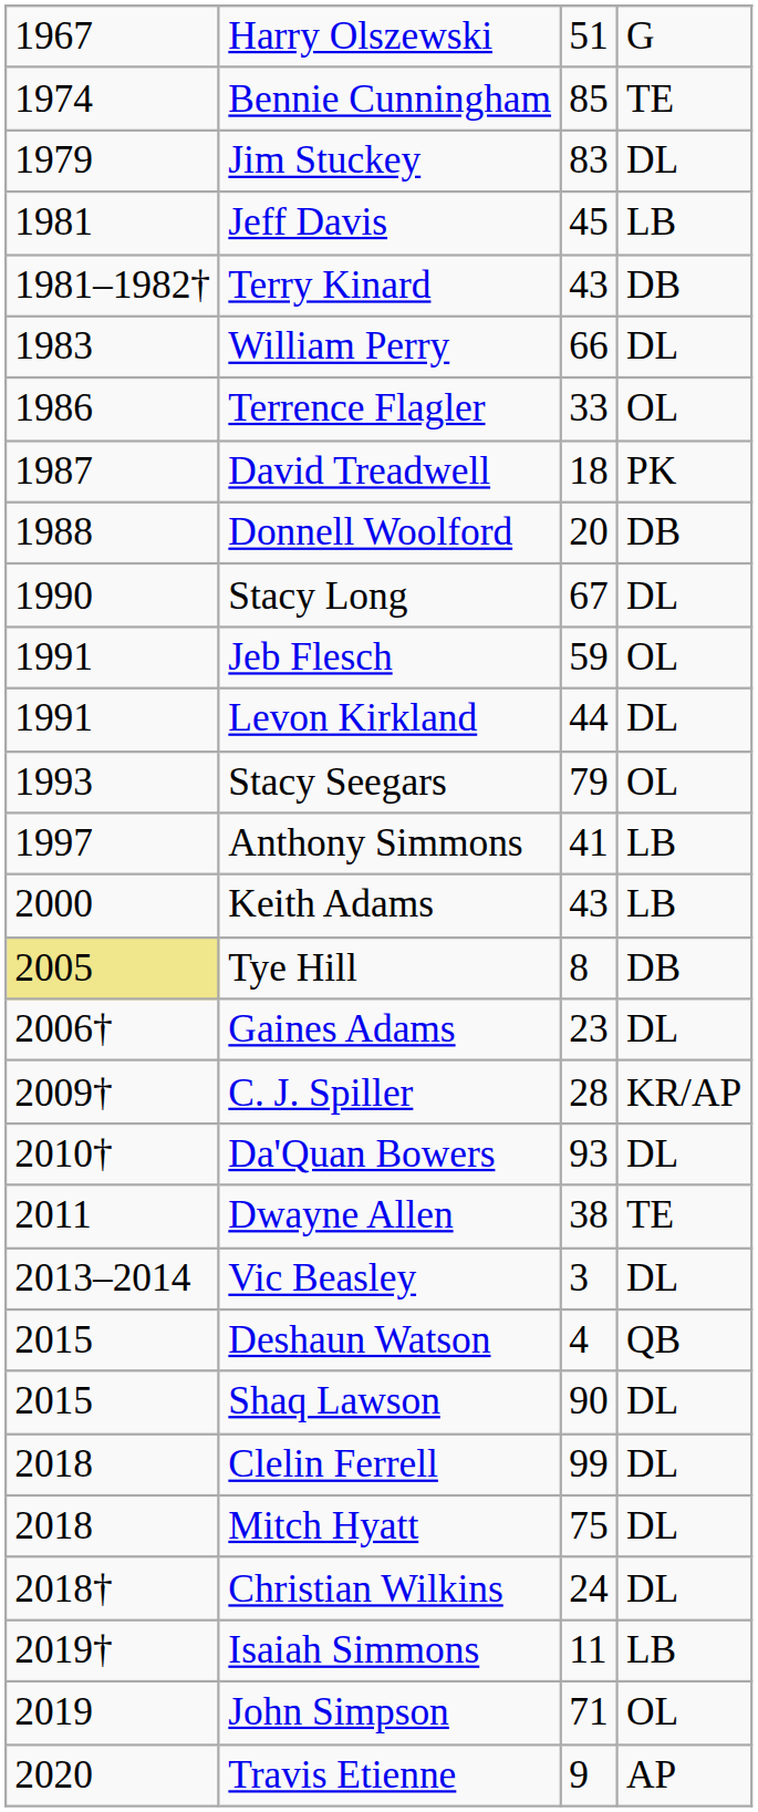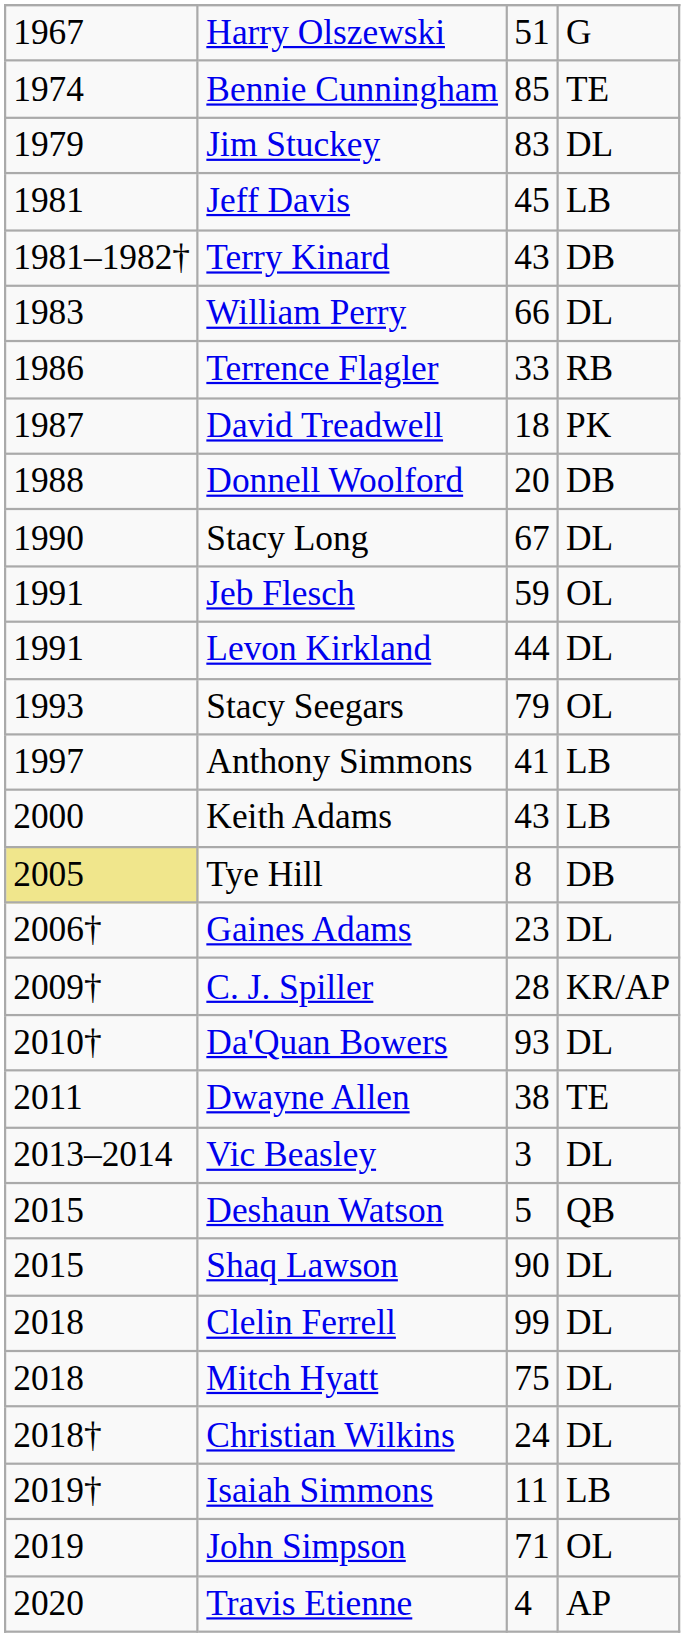 <table class="wikitable">
 <tr>
 </tr>
 <tr>
 <td>1967</td>
 <td><a href='#'>Harry Olszewski</a></td>
 <td>51</td>
 <td>G</td>
 </tr>
 <tr>
 <td>1974</td>
 <td><a href='#'>Bennie Cunningham</a></td>
 <td>85</td>
 <td>TE</td>
 </tr>
 <tr>
 <td>1979</td>
 <td><a href='#'>Jim Stuckey</a></td>
 <td>83</td>
 <td>DL</td>
 </tr>
 <tr>
 <td>1981</td>
 <td><a href='#'>Jeff Davis</a></td>
 <td>45</td>
 <td>LB</td>
 </tr>
 <tr>
 <td>1981–1982†</td>
 <td><a href='#'>Terry Kinard</a></td>
 <td>43</td>
 <td>DB</td>
 </tr>
 <tr>
 <td>1983</td>
 <td><a href='#'>William Perry</a></td>
 <td>66</td>
 <td>DL</td>
 </tr>
 <tr>
 <td>1986</td>
 <td><a href='#'>Terrence Flagler</a></td>
 <td>33</td>
-<td>OL</td>
+<td>RB</td>
 </tr>
 <tr>
 <td>1987</td>
 <td><a href='#'>David Treadwell</a></td>
 <td>18</td>
 <td>PK</td>
 </tr>
 <tr>
 <td>1988</td>
 <td><a href='#'>Donnell Woolford</a></td>
 <td>20</td>
 <td>DB</td>
 </tr>
 <tr>
 <td>1990</td>
 <td>Stacy Long</td>
 <td>67</td>
 <td>DL</td>
 </tr>
 <tr>
 <td>1991</td>
 <td><a href='#'>Jeb Flesch</a></td>
 <td>59</td>
 <td>OL</td>
 </tr>
 <tr>
 <td>1991</td>
 <td><a href='#'>Levon Kirkland</a></td>
 <td>44</td>
 <td>DL</td>
 </tr>
 <tr>
 <td>1993</td>
 <td>Stacy Seegars</td>
 <td>79</td>
 <td>OL</td>
 </tr>
 <tr>
 <td>1997</td>
 <td>Anthony Simmons</td>
 <td>41</td>
 <td>LB</td>
 </tr>
 <tr>
 <td>2000</td>
 <td>Keith Adams</td>
 <td>43</td>
 <td>LB</td>
 </tr>
 <tr>
 <td style="background: khaki;">2005</td>
 <td>Tye Hill</td>
 <td>8</td>
 <td>DB</td>
 </tr>
 <tr>
 <td>2006†</td>
 <td><a href='#'>Gaines Adams</a></td>
 <td>23</td>
 <td>DL</td>
 </tr>
 <tr>
 <td>2009†</td>
 <td><a href='#'>C. J. Spiller</a></td>
 <td>28</td>
 <td>KR/AP</td>
 </tr>
 <tr>
 <td>2010†</td>
 <td><a href='#'>Da'Quan Bowers</a></td>
 <td>93</td>
 <td>DL</td>
 </tr>
 <tr>
 <td>2011</td>
 <td><a href='#'>Dwayne Allen</a></td>
 <td>38</td>
 <td>TE</td>
 </tr>
 <tr>
 <td>2013–2014</td>
 <td><a href='#'>Vic Beasley</a></td>
 <td>3</td>
 <td>DL</td>
 </tr>
 <tr>
 <td>2015</td>
 <td><a href='#'>Deshaun Watson</a></td>
-<td>4</td>
+<td>5</td>
 <td>QB</td>
 </tr>
 <tr>
 <td>2015</td>
 <td><a href='#'>Shaq Lawson</a></td>
 <td>90</td>
 <td>DL</td>
 </tr>
 <tr>
 <td>2018</td>
 <td><a href='#'>Clelin Ferrell</a></td>
 <td>99</td>
 <td>DL</td>
 </tr>
 <tr>
 <td>2018</td>
 <td><a href='#'>Mitch Hyatt</a></td>
 <td>75</td>
 <td>DL</td>
 </tr>
 <tr>
 <td>2018†</td>
 <td><a href='#'>Christian Wilkins</a></td>
 <td>24</td>
 <td>DL</td>
 </tr>
 <tr>
 <td>2019†</td>
 <td><a href='#'>Isaiah Simmons</a></td>
 <td>11</td>
 <td>LB</td>
 </tr>
 <tr>
 <td>2019</td>
 <td><a href='#'>John Simpson</a></td>
 <td>71</td>
 <td>OL</td>
 </tr>
 <tr>
 <td>2020</td>
 <td><a href='#'>Travis Etienne</a></td>
-<td>9</td>
+<td>4</td>
 <td>AP</td>
 </tr>
 </table>
